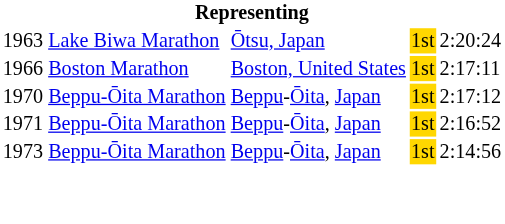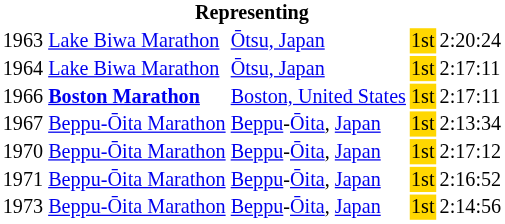 <table>
 <tr>
 <th colspan="5">Representing </th>
 </tr>
 <tr>
 <td>1963</td>
 <td><a href='#'>Lake Biwa Marathon</a></td>
 <td><a href='#'>Ōtsu, Japan</a></td>
 <td bgcolor="gold">1st</td>
 <td>2:20:24</td>
 </tr>
 <tr>
+<td>1964</td>
+<td><a href='#'>Lake Biwa Marathon</a></td>
+<td><a href='#'>Ōtsu, Japan</a></td>
+<td bgcolor="gold">1st</td>
+<td>2:17:11</td>
+</tr>
+<tr>
 <td>1966</td>
-<td><a href='#'>Boston Marathon</a></td>
+<td><strong><a href='#'>Boston Marathon</a></strong></td>
 <td><a href='#'>Boston, United States</a></td>
 <td bgcolor="gold">1st</td>
 <td>2:17:11</td>
+</tr>
+<tr>
+<td>1967</td>
+<td><a href='#'>Beppu-Ōita Marathon</a></td>
+<td><a href='#'>Beppu</a>-<a href='#'>Ōita</a>, <a href='#'>Japan</a></td>
+<td bgcolor="gold">1st</td>
+<td>2:13:34</td>
 </tr>
 <tr>
 <td>1970</td>
 <td><a href='#'>Beppu-Ōita Marathon</a></td>
 <td><a href='#'>Beppu</a>-<a href='#'>Ōita</a>, <a href='#'>Japan</a></td>
 <td bgcolor="gold">1st</td>
 <td>2:17:12</td>
 </tr>
 <tr>
 <td>1971</td>
 <td><a href='#'>Beppu-Ōita Marathon</a></td>
 <td><a href='#'>Beppu</a>-<a href='#'>Ōita</a>, <a href='#'>Japan</a></td>
 <td bgcolor="gold">1st</td>
 <td>2:16:52</td>
 </tr>
 <tr>
 <td>1973</td>
 <td><a href='#'>Beppu-Ōita Marathon</a></td>
 <td><a href='#'>Beppu</a>-<a href='#'>Ōita</a>, <a href='#'>Japan</a></td>
 <td bgcolor="gold">1st</td>
 <td>2:14:56</td>
 </tr>
 </table>
